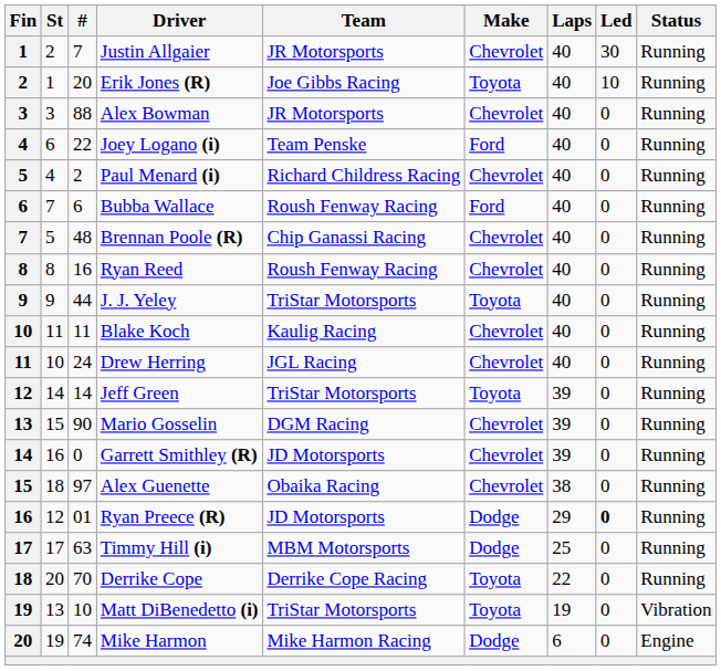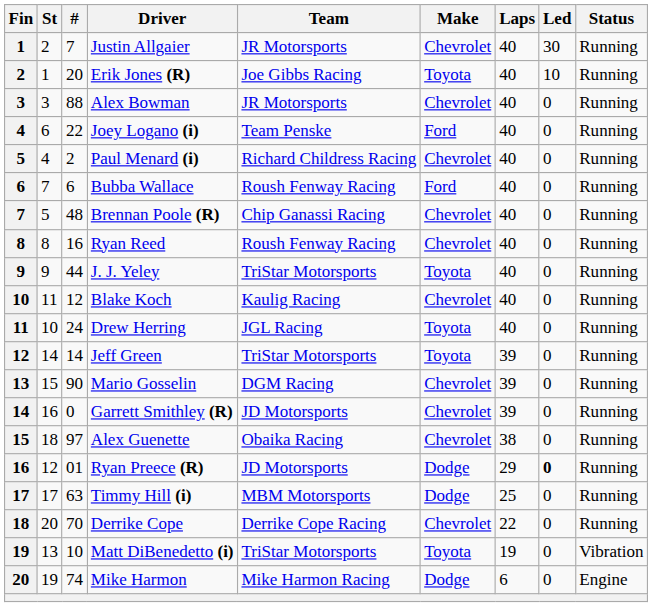 <table class="wikitable" style="font-size:95%">
 <tr>
 <th>Fin</th>
 <th>St</th>
 <th>#</th>
 <th>Driver</th>
 <th>Team</th>
 <th>Make</th>
 <th>Laps</th>
 <th>Led</th>
 <th>Status</th>
 </tr>
 <tr>
 <th>1</th>
 <td>2</td>
 <td>7</td>
 <td><a href='#'>Justin Allgaier</a></td>
 <td><a href='#'>JR Motorsports</a></td>
 <td><a href='#'>Chevrolet</a></td>
 <td>40</td>
 <td>30</td>
 <td>Running</td>
 </tr>
 <tr>
 <th>2</th>
 <td>1</td>
 <td>20</td>
 <td><a href='#'>Erik Jones</a> <strong>(R)</strong></td>
 <td><a href='#'>Joe Gibbs Racing</a></td>
 <td><a href='#'>Toyota</a></td>
 <td>40</td>
 <td>10</td>
 <td>Running</td>
 </tr>
 <tr>
 <th>3</th>
 <td>3</td>
 <td>88</td>
 <td><a href='#'>Alex Bowman</a></td>
 <td><a href='#'>JR Motorsports</a></td>
 <td><a href='#'>Chevrolet</a></td>
 <td>40</td>
 <td>0</td>
 <td>Running</td>
 </tr>
 <tr>
 <th>4</th>
 <td>6</td>
 <td>22</td>
 <td><a href='#'>Joey Logano</a> <strong>(i)</strong></td>
 <td><a href='#'>Team Penske</a></td>
 <td><a href='#'>Ford</a></td>
 <td>40</td>
 <td>0</td>
 <td>Running</td>
 </tr>
 <tr>
 <th>5</th>
 <td>4</td>
 <td>2</td>
 <td><a href='#'>Paul Menard</a> <strong>(i)</strong></td>
 <td><a href='#'>Richard Childress Racing</a></td>
 <td><a href='#'>Chevrolet</a></td>
 <td>40</td>
 <td>0</td>
 <td>Running</td>
 </tr>
 <tr>
 <th>6</th>
 <td>7</td>
 <td>6</td>
 <td><a href='#'>Bubba Wallace</a></td>
 <td><a href='#'>Roush Fenway Racing</a></td>
 <td><a href='#'>Ford</a></td>
 <td>40</td>
 <td>0</td>
 <td>Running</td>
 </tr>
 <tr>
 <th>7</th>
 <td>5</td>
 <td>48</td>
 <td><a href='#'>Brennan Poole</a> <strong>(R)</strong></td>
 <td><a href='#'>Chip Ganassi Racing</a></td>
 <td><a href='#'>Chevrolet</a></td>
 <td>40</td>
 <td>0</td>
 <td>Running</td>
 </tr>
 <tr>
 <th>8</th>
 <td>8</td>
 <td>16</td>
 <td><a href='#'>Ryan Reed</a></td>
 <td><a href='#'>Roush Fenway Racing</a></td>
 <td><a href='#'>Chevrolet</a></td>
 <td>40</td>
 <td>0</td>
 <td>Running</td>
 </tr>
 <tr>
 <th>9</th>
 <td>9</td>
 <td>44</td>
 <td><a href='#'>J. J. Yeley</a></td>
 <td><a href='#'>TriStar Motorsports</a></td>
 <td><a href='#'>Toyota</a></td>
 <td>40</td>
 <td>0</td>
 <td>Running</td>
 </tr>
 <tr>
 <th>10</th>
 <td>11</td>
-<td>11</td>
+<td>12</td>
 <td><a href='#'>Blake Koch</a></td>
 <td><a href='#'>Kaulig Racing</a></td>
 <td><a href='#'>Chevrolet</a></td>
 <td>40</td>
 <td>0</td>
 <td>Running</td>
 </tr>
 <tr>
 <th>11</th>
 <td>10</td>
 <td>24</td>
 <td><a href='#'>Drew Herring</a></td>
 <td><a href='#'>JGL Racing</a></td>
-<td><a href='#'>Chevrolet</a></td>
+<td><a href='#'>Toyota</a></td>
 <td>40</td>
 <td>0</td>
 <td>Running</td>
 </tr>
 <tr>
 <th>12</th>
 <td>14</td>
 <td>14</td>
 <td><a href='#'>Jeff Green</a></td>
 <td><a href='#'>TriStar Motorsports</a></td>
 <td><a href='#'>Toyota</a></td>
 <td>39</td>
 <td>0</td>
 <td>Running</td>
 </tr>
 <tr>
 <th>13</th>
 <td>15</td>
 <td>90</td>
 <td><a href='#'>Mario Gosselin</a></td>
 <td><a href='#'>DGM Racing</a></td>
 <td><a href='#'>Chevrolet</a></td>
 <td>39</td>
 <td>0</td>
 <td>Running</td>
 </tr>
 <tr>
 <th>14</th>
 <td>16</td>
 <td>0</td>
 <td><a href='#'>Garrett Smithley</a> <strong>(R)</strong></td>
 <td><a href='#'>JD Motorsports</a></td>
 <td><a href='#'>Chevrolet</a></td>
 <td>39</td>
 <td>0</td>
 <td>Running</td>
 </tr>
 <tr>
 <th>15</th>
 <td>18</td>
 <td>97</td>
 <td><a href='#'>Alex Guenette</a></td>
 <td><a href='#'>Obaika Racing</a></td>
 <td><a href='#'>Chevrolet</a></td>
 <td>38</td>
 <td>0</td>
 <td>Running</td>
 </tr>
 <tr>
 <th>16</th>
 <td>12</td>
 <td>01</td>
 <td><a href='#'>Ryan Preece</a> <strong>(R)</strong></td>
 <td><a href='#'>JD Motorsports</a></td>
 <td><a href='#'>Dodge</a></td>
 <td>29</td>
 <td><strong>0</strong></td>
 <td>Running</td>
 </tr>
 <tr>
 <th>17</th>
 <td>17</td>
 <td>63</td>
 <td><a href='#'>Timmy Hill</a> <strong>(i)</strong></td>
 <td><a href='#'>MBM Motorsports</a></td>
 <td><a href='#'>Dodge</a></td>
 <td>25</td>
 <td>0</td>
 <td>Running</td>
 </tr>
 <tr>
 <th>18</th>
 <td>20</td>
 <td>70</td>
 <td><a href='#'>Derrike Cope</a></td>
 <td><a href='#'>Derrike Cope Racing</a></td>
-<td><a href='#'>Toyota</a></td>
+<td><a href='#'>Chevrolet</a></td>
 <td>22</td>
 <td>0</td>
 <td>Running</td>
 </tr>
 <tr>
 <th>19</th>
 <td>13</td>
 <td>10</td>
 <td><a href='#'>Matt DiBenedetto</a> <strong>(i)</strong></td>
 <td><a href='#'>TriStar Motorsports</a></td>
 <td><a href='#'>Toyota</a></td>
 <td>19</td>
 <td>0</td>
 <td>Vibration</td>
 </tr>
 <tr>
 <th>20</th>
 <td>19</td>
 <td>74</td>
 <td><a href='#'>Mike Harmon</a></td>
 <td><a href='#'>Mike Harmon Racing</a></td>
 <td><a href='#'>Dodge</a></td>
 <td>6</td>
 <td>0</td>
 <td>Engine</td>
 </tr>
 <tr>
 <th colspan="9"></th>
 </tr>
 </table>
